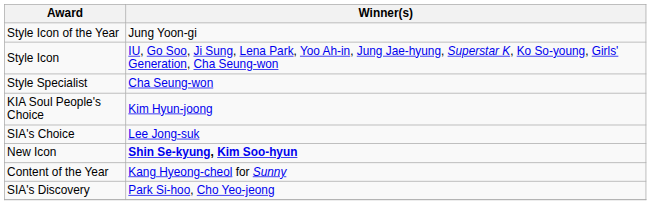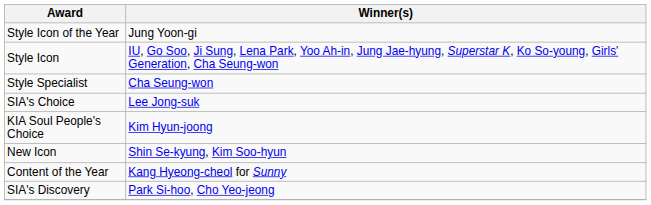 <table class="wikitable">
 <tr>
 <th>Award</th>
 <th>Winner(s)</th>
 </tr>
 <tr>
 <td>Style Icon of the Year</td>
 <td>Jung Yoon-gi</td>
 </tr>
 <tr>
 <td>Style Icon</td>
 <td><a href='#'>IU</a>, <a href='#'>Go Soo</a>, <a href='#'>Ji Sung</a>, <a href='#'>Lena Park</a>, <a href='#'>Yoo Ah-in</a>, <a href='#'>Jung Jae-hyung</a>, <em><a href='#'>Superstar K</a></em>, <a href='#'>Ko So-young</a>, <a href='#'>Girls' Generation</a>, <a href='#'>Cha Seung-won</a></td>
 </tr>
 <tr>
 <td>Style Specialist</td>
 <td><a href='#'>Cha Seung-won</a></td>
 </tr>
 <tr>
+<td>SIA's Choice</td>
+<td><a href='#'>Lee Jong-suk</a></td>
+</tr>
+<tr>
 <td>KIA Soul People's Choice</td>
 <td><a href='#'>Kim Hyun-joong</a></td>
 </tr>
 <tr>
-<td>SIA's Choice</td>
-<td><a href='#'>Lee Jong-suk</a></td>
-</tr>
-<tr>
 <td>New Icon</td>
-<td><strong><a href='#'>Shin Se-kyung</a>, <a href='#'>Kim Soo-hyun</a></strong></td>
+<td><a href='#'>Shin Se-kyung</a>, <a href='#'>Kim Soo-hyun</a></td>
 </tr>
 <tr>
 <td>Content of the Year</td>
 <td><a href='#'>Kang Hyeong-cheol</a> for <em><a href='#'>Sunny</a></em></td>
 </tr>
 <tr>
 <td>SIA's Discovery</td>
 <td><a href='#'>Park Si-hoo</a>, <a href='#'>Cho Yeo-jeong</a></td>
 </tr>
 <tr>
 </tr>
 </table>
